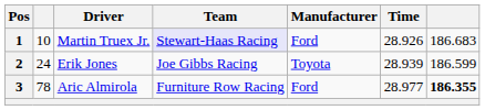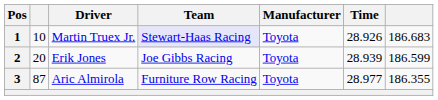 <table class="wikitable" style="font-size:95%">
 <tr>
 <th>Pos</th>
 <th></th>
 <th>Driver</th>
 <th>Team</th>
 <th>Manufacturer</th>
 <th>Time</th>
 <th></th>
 </tr>
 <tr>
 <th>1</th>
 <td>10</td>
 <td><a href='#'>Martin Truex Jr.</a></td>
 <td style="background: lavender;"><a href='#'>Stewart-Haas Racing</a></td>
-<td><a href='#'>Ford</a></td>
+<td><a href='#'>Toyota</a></td>
 <td>28.926</td>
 <td>186.683</td>
 </tr>
 <tr>
 <th>2</th>
-<td>24</td>
+<td>20</td>
 <td><a href='#'>Erik Jones</a></td>
 <td><a href='#'>Joe Gibbs Racing</a></td>
 <td><a href='#'>Toyota</a></td>
 <td>28.939</td>
 <td>186.599</td>
 </tr>
 <tr>
 <th>3</th>
-<td>78</td>
+<td>87</td>
 <td><a href='#'>Aric Almirola</a></td>
 <td><a href='#'>Furniture Row Racing</a></td>
-<td><a href='#'>Ford</a></td>
+<td><a href='#'>Toyota</a></td>
 <td>28.977</td>
-<td><strong>186.355</strong></td>
+<td>186.355</td>
 </tr>
 <tr>
 <th colspan="7"></th>
 </tr>
 </table>
